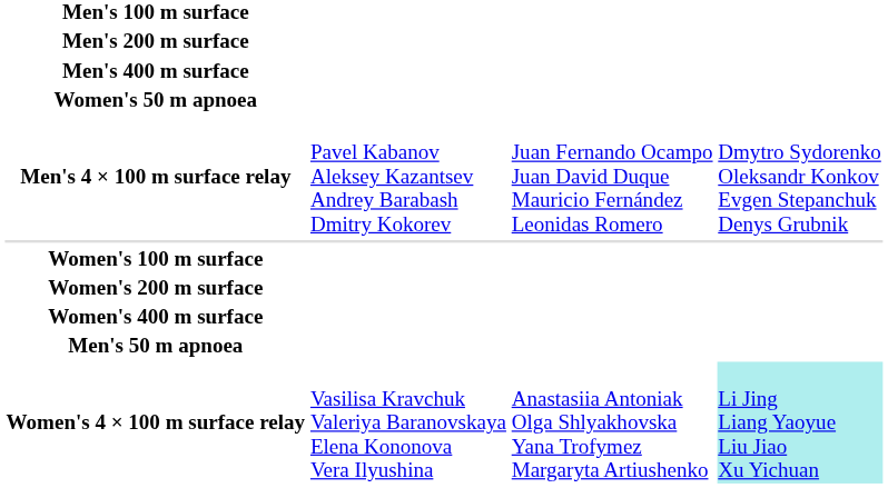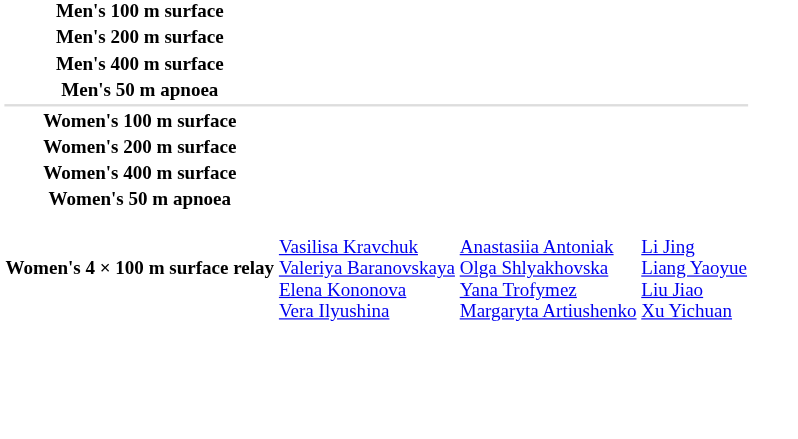 <table>
 <tr>
 <th scope="row">Men's 100 m surface</th>
 <td></td>
 <td></td>
 <td></td>
 </tr>
 <tr>
 <th scope="row">Men's 200 m surface</th>
 <td></td>
 <td></td>
 <td></td>
 </tr>
 <tr>
 <th scope="row">Men's 400 m surface</th>
 <td></td>
 <td></td>
 <td></td>
 </tr>
 <tr>
-<th scope="row">Women's 50 m apnoea</th>
+<th scope="row">Men's 50 m apnoea</th>
 <td></td>
 <td></td>
 <td></td>
-</tr>
-<tr>
-<th scope="row">Men's 4 × 100 m surface relay</th>
-<td><br><a href='#'>Pavel Kabanov</a><br><a href='#'>Aleksey Kazantsev</a><br><a href='#'>Andrey Barabash</a><br><a href='#'>Dmitry Kokorev</a></td>
-<td><br><a href='#'>Juan Fernando Ocampo</a><br><a href='#'>Juan David Duque</a><br><a href='#'>Mauricio Fernández</a><br><a href='#'>Leonidas Romero</a></td>
-<td><br><a href='#'>Dmytro Sydorenko</a><br><a href='#'>Oleksandr Konkov</a><br><a href='#'>Evgen Stepanchuk</a><br><a href='#'>Denys Grubnik</a></td>
 </tr>
 <tr bgcolor=#DDDDDD>
 <td colspan=4></td>
 </tr>
 <tr>
 <th scope="row">Women's 100 m surface</th>
 <td></td>
 <td></td>
 <td></td>
 </tr>
 <tr>
 <th scope="row">Women's 200 m surface</th>
 <td></td>
 <td></td>
 <td></td>
 </tr>
 <tr>
 <th scope="row">Women's 400 m surface</th>
 <td></td>
 <td></td>
 <td></td>
 </tr>
 <tr>
-<th scope="row">Men's 50 m apnoea</th>
+<th scope="row">Women's 50 m apnoea</th>
 <td></td>
 <td></td>
 <td></td>
 </tr>
 <tr>
 <th scope="row">Women's 4 × 100 m surface relay</th>
 <td><br><a href='#'>Vasilisa Kravchuk</a><br><a href='#'>Valeriya Baranovskaya</a><br><a href='#'>Elena Kononova</a><br><a href='#'>Vera Ilyushina</a></td>
 <td><br><a href='#'>Anastasiia Antoniak</a><br><a href='#'>Olga Shlyakhovska</a><br><a href='#'>Yana Trofymez</a><br><a href='#'>Margaryta Artiushenko</a></td>
-<td style="background: paleturquoise;"><br><a href='#'>Li Jing</a><br><a href='#'>Liang Yaoyue</a><br><a href='#'>Liu Jiao</a><br><a href='#'>Xu Yichuan</a></td>
+<td><br><a href='#'>Li Jing</a><br><a href='#'>Liang Yaoyue</a><br><a href='#'>Liu Jiao</a><br><a href='#'>Xu Yichuan</a></td>
 </tr>
 </table>
